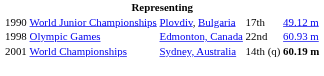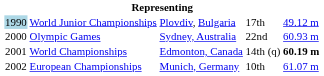 <table>
 <tr>
 <th colspan="5">Representing </th>
 </tr>
 <tr>
-<td>1990</td>
+<td style="background: lightblue;">1990</td>
 <td><a href='#'>World Junior Championships</a></td>
 <td><a href='#'>Plovdiv</a>, <a href='#'>Bulgaria</a></td>
 <td>17th</td>
 <td><a href='#'>49.12 m</a></td>
 </tr>
 <tr>
-<td>1998</td>
+<td>2000</td>
 <td><a href='#'>Olympic Games</a></td>
-<td><a href='#'>Edmonton, Canada</a></td>
+<td><a href='#'>Sydney, Australia</a></td>
 <td>22nd</td>
 <td><a href='#'>60.93 m</a></td>
 </tr>
 <tr>
 <td>2001</td>
 <td><a href='#'>World Championships</a></td>
-<td><a href='#'>Sydney, Australia</a></td>
+<td><a href='#'>Edmonton, Canada</a></td>
 <td>14th (q)</td>
 <td><strong>60.19 m</strong></td>
 </tr>
+<tr>
+<td>2002</td>
+<td><a href='#'>European Championships</a></td>
+<td><a href='#'>Munich, Germany</a></td>
+<td>10th</td>
+<td><a href='#'>61.07 m</a></td>
+</tr>
 </table>
